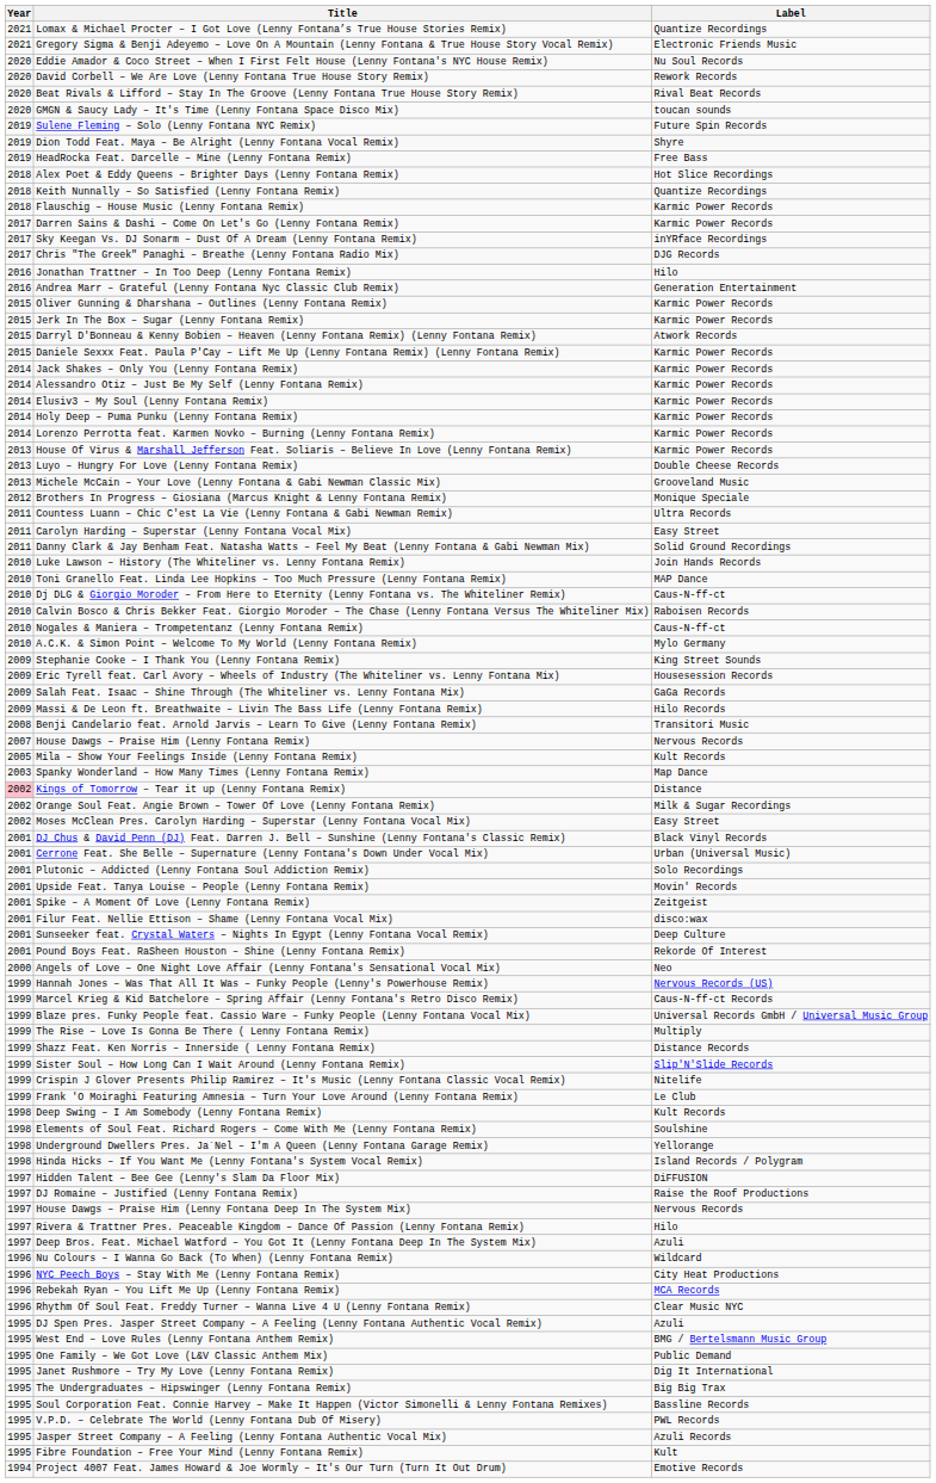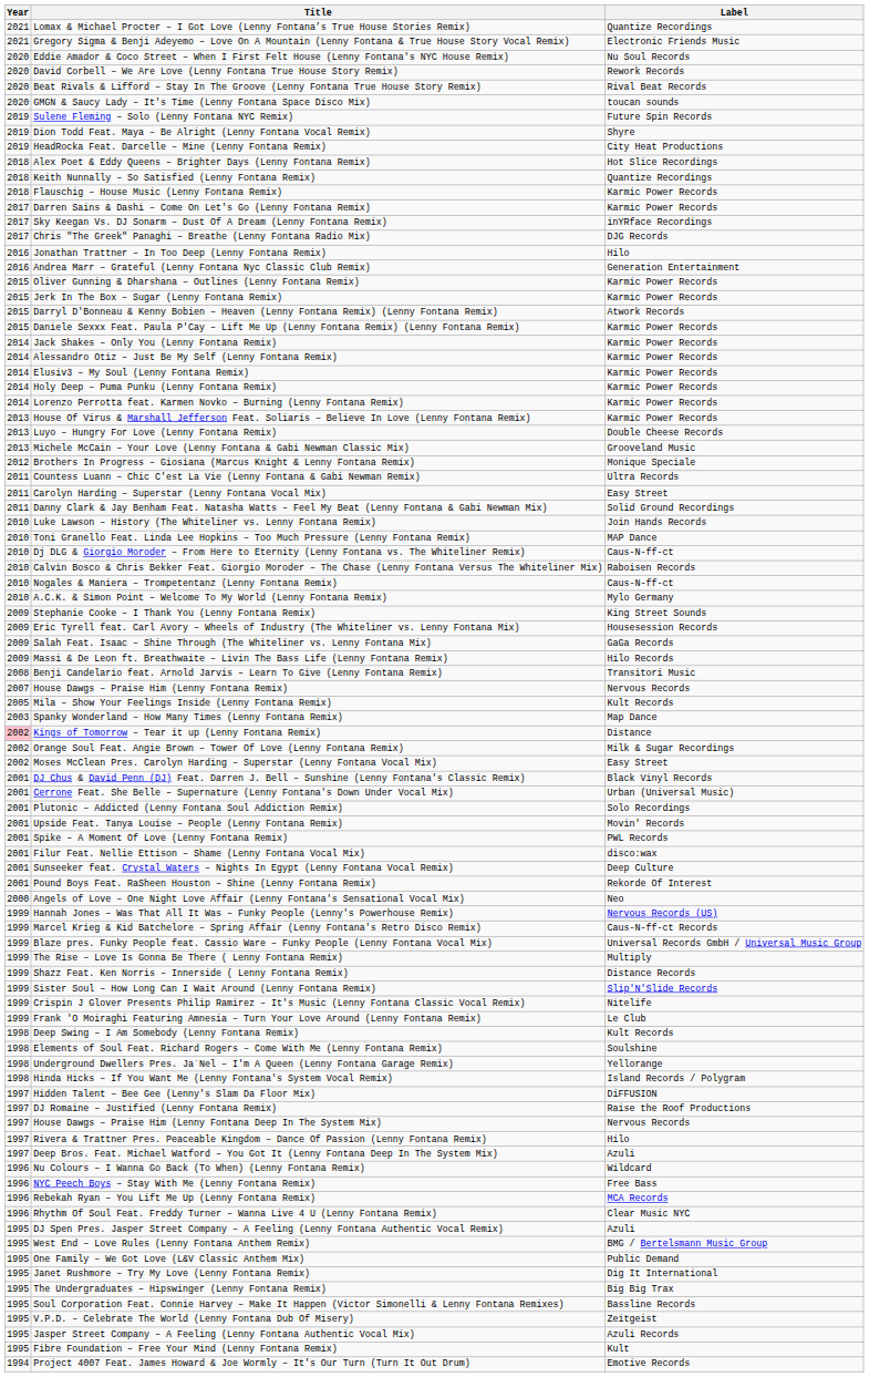 <table class="wikitable sortable">
 <tr>
 <th>Year</th>
 <th>Title</th>
 <th>Label</th>
 </tr>
 <tr>
 <td>2021</td>
 <td>Lomax & Michael Procter – I Got Love (Lenny Fontana’s True House Stories Remix)</td>
 <td>Quantize Recordings</td>
 </tr>
 <tr>
 <td>2021</td>
 <td>Gregory Sigma & Benji Adeyemo – Love On A Mountain (Lenny Fontana & True House Story Vocal Remix)</td>
 <td>Electronic Friends Music</td>
 </tr>
 <tr>
 <td>2020</td>
 <td>Eddie Amador & Coco Street – When I First Felt House (Lenny Fontana's NYC House Remix)</td>
 <td>Nu Soul Records</td>
 </tr>
 <tr>
 <td>2020</td>
 <td>David Corbell – We Are Love (Lenny Fontana True House Story Remix)</td>
 <td>Rework Records</td>
 </tr>
 <tr>
 <td>2020</td>
 <td>Beat Rivals & Lifford – Stay In The Groove (Lenny Fontana True House Story Remix)</td>
 <td>Rival Beat Records</td>
 </tr>
 <tr>
 <td>2020</td>
 <td>GMGN &  Saucy Lady – It's Time (Lenny Fontana Space Disco Mix)</td>
 <td>toucan sounds</td>
 </tr>
 <tr>
 <td>2019</td>
 <td><a href='#'>Sulene Fleming</a> – Solo (Lenny Fontana NYC Remix)</td>
 <td>Future Spin Records</td>
 </tr>
 <tr>
 <td>2019</td>
 <td>Dion Todd Feat. Maya – Be Alright (Lenny Fontana Vocal Remix)</td>
 <td>Shyre</td>
 </tr>
 <tr>
 <td>2019</td>
 <td>HeadRocka Feat. Darcelle – Mine (Lenny Fontana Remix)</td>
-<td>Free Bass</td>
+<td>City Heat Productions</td>
 </tr>
 <tr>
 <td>2018</td>
 <td>Alex Poet & Eddy Queens – Brighter Days (Lenny Fontana Remix)</td>
 <td>Hot Slice Recordings</td>
 </tr>
 <tr>
 <td>2018</td>
 <td>Keith Nunnally – So Satisfied (Lenny Fontana Remix)</td>
 <td>Quantize Recordings</td>
 </tr>
 <tr>
 <td>2018</td>
 <td>Flauschig – House Music (Lenny Fontana Remix)</td>
 <td>Karmic Power Records</td>
 </tr>
 <tr>
 <td>2017</td>
 <td>Darren Sains & Dashi – Come On Let's Go (Lenny Fontana Remix)</td>
 <td>Karmic Power Records</td>
 </tr>
 <tr>
 <td>2017</td>
 <td>Sky Keegan Vs. DJ Sonarm – Dust Of A Dream (Lenny Fontana Remix)</td>
 <td>inYRface Recordings</td>
 </tr>
 <tr>
 <td>2017</td>
 <td>Chris "The Greek" Panaghi – Breathe (Lenny Fontana Radio Mix)</td>
 <td>DJG Records</td>
 </tr>
 <tr>
 <td>2016</td>
 <td>Jonathan Trattner – In Too Deep (Lenny Fontana Remix)</td>
 <td>Hilo</td>
 </tr>
 <tr>
 <td>2016</td>
 <td>Andrea Marr – Grateful (Lenny Fontana Nyc Classic Club Remix)</td>
 <td>Generation Entertainment</td>
 </tr>
 <tr>
 <td>2015</td>
 <td>Oliver Gunning & Dharshana – Outlines (Lenny Fontana Remix)</td>
 <td>Karmic Power Records</td>
 </tr>
 <tr>
 <td>2015</td>
 <td>Jerk In The Box – Sugar (Lenny Fontana Remix)</td>
 <td>Karmic Power Records</td>
 </tr>
 <tr>
 <td>2015</td>
 <td>Darryl D'Bonneau & Kenny Bobien – Heaven (Lenny Fontana Remix) (Lenny Fontana Remix)</td>
 <td>Atwork Records</td>
 </tr>
 <tr>
 <td>2015</td>
 <td>Daniele Sexxx Feat. Paula P'Cay – Lift Me Up (Lenny Fontana Remix) (Lenny Fontana Remix)</td>
 <td>Karmic Power Records</td>
 </tr>
 <tr>
 <td>2014</td>
 <td>Jack Shakes – Only You (Lenny Fontana Remix)</td>
 <td>Karmic Power Records</td>
 </tr>
 <tr>
 <td>2014</td>
 <td>Alessandro Otiz – Just Be My Self (Lenny Fontana Remix)</td>
 <td>Karmic Power Records</td>
 </tr>
 <tr>
 <td>2014</td>
 <td>Elusiv3 – My Soul (Lenny Fontana Remix)</td>
 <td>Karmic Power Records</td>
 </tr>
 <tr>
 <td>2014</td>
 <td>Holy Deep – Puma Punku (Lenny Fontana Remix)</td>
 <td>Karmic Power Records</td>
 </tr>
 <tr>
 <td>2014</td>
 <td>Lorenzo Perrotta feat. Karmen Novko – Burning (Lenny Fontana Remix)</td>
 <td>Karmic Power Records</td>
 </tr>
 <tr>
 <td>2013</td>
 <td>House Of Virus & <a href='#'>Marshall Jefferson</a> Feat. Soliaris – Believe In Love (Lenny Fontana Remix)</td>
 <td>Karmic Power Records</td>
 </tr>
 <tr>
 <td>2013</td>
 <td>Luyo – Hungry For Love (Lenny Fontana Remix)</td>
 <td>Double Cheese Records</td>
 </tr>
 <tr>
 <td>2013</td>
 <td>Michele McCain – Your Love (Lenny Fontana & Gabi Newman Classic Mix)</td>
 <td>Grooveland Music</td>
 </tr>
 <tr>
 <td>2012</td>
 <td>Brothers In Progress – Giosiana (Marcus Knight & Lenny Fontana Remix)</td>
 <td>Monique Speciale</td>
 </tr>
 <tr>
 <td>2011</td>
 <td>Countess Luann – Chic C'est La Vie (Lenny Fontana & Gabi Newman Remix)</td>
 <td>Ultra Records</td>
 </tr>
 <tr>
 <td>2011</td>
 <td>Carolyn Harding – Superstar (Lenny Fontana Vocal Mix)</td>
 <td>Easy Street</td>
 </tr>
 <tr>
 <td>2011</td>
 <td>Danny Clark & Jay Benham Feat. Natasha Watts – Feel My Beat (Lenny Fontana & Gabi Newman Mix)</td>
 <td>Solid Ground Recordings</td>
 </tr>
 <tr>
 <td>2010</td>
 <td>Luke Lawson – History (The Whiteliner vs. Lenny Fontana Remix)</td>
 <td>Join Hands Records</td>
 </tr>
 <tr>
 <td>2010</td>
 <td>Toni Granello Feat. Linda Lee Hopkins – Too Much Pressure (Lenny Fontana Remix)</td>
 <td>MAP Dance</td>
 </tr>
 <tr>
 <td>2010</td>
 <td>Dj DLG & <a href='#'>Giorgio Moroder</a> – From Here to Eternity (Lenny Fontana vs. The Whiteliner Remix)</td>
 <td>Caus-N-ff-ct</td>
 </tr>
 <tr>
 <td>2010</td>
 <td>Calvin Bosco & Chris Bekker Feat. Giorgio Moroder – The Chase (Lenny Fontana Versus The Whiteliner Mix)</td>
 <td>Raboisen Records</td>
 </tr>
 <tr>
 <td>2010</td>
 <td>Nogales & Maniera – Trompetentanz (Lenny Fontana Remix)</td>
 <td>Caus-N-ff-ct</td>
 </tr>
 <tr>
 <td>2010</td>
 <td>A.C.K. & Simon Point – Welcome To My World (Lenny Fontana Remix)</td>
 <td>Mylo Germany</td>
 </tr>
 <tr>
 <td>2009</td>
 <td>Stephanie Cooke – I Thank You (Lenny Fontana Remix)</td>
 <td>King Street Sounds</td>
 </tr>
 <tr>
 <td>2009</td>
 <td>Eric Tyrell feat. Carl Avory – Wheels of Industry (The Whiteliner vs. Lenny Fontana Mix)</td>
 <td>Housesession Records</td>
 </tr>
 <tr>
 <td>2009</td>
 <td>Salah Feat. Isaac – Shine Through (The Whiteliner vs. Lenny Fontana Mix)</td>
 <td>GaGa Records</td>
 </tr>
 <tr>
 <td>2009</td>
 <td>Massi & De Leon ft. Breathwaite – Livin The Bass Life (Lenny Fontana Remix)</td>
 <td>Hilo Records</td>
 </tr>
 <tr>
 <td>2008</td>
 <td>Benji Candelario feat. Arnold Jarvis – Learn To Give (Lenny Fontana Remix)</td>
 <td>Transitori Music</td>
 </tr>
 <tr>
 <td>2007</td>
 <td>House Dawgs – Praise Him (Lenny Fontana Remix)</td>
 <td>Nervous Records</td>
 </tr>
 <tr>
 <td>2005</td>
 <td>Mila – Show Your Feelings Inside (Lenny Fontana Remix)</td>
 <td>Kult Records</td>
 </tr>
 <tr>
 <td>2003</td>
 <td>Spanky Wonderland – How Many Times (Lenny Fontana Remix)</td>
 <td>Map Dance</td>
 </tr>
 <tr>
 <td style="background: pink;">2002</td>
 <td><a href='#'>Kings of Tomorrow</a> – Tear it up (Lenny Fontana Remix)</td>
 <td>Distance</td>
 </tr>
 <tr>
 <td>2002</td>
 <td>Orange Soul Feat. Angie Brown – Tower Of Love (Lenny Fontana Remix)</td>
 <td>Milk & Sugar Recordings</td>
 </tr>
 <tr>
 <td>2002</td>
 <td>Moses McClean Pres. Carolyn Harding – Superstar (Lenny Fontana Vocal Mix)</td>
 <td>Easy Street</td>
 </tr>
 <tr>
 <td>2001</td>
 <td><a href='#'>DJ Chus</a> & <a href='#'>David Penn (DJ)</a> Feat. Darren J. Bell – Sunshine (Lenny Fontana's Classic Remix)</td>
 <td>Black Vinyl Records</td>
 </tr>
 <tr>
 <td>2001</td>
 <td><a href='#'>Cerrone</a> Feat. She Belle – Supernature (Lenny Fontana's Down Under Vocal Mix)</td>
 <td>Urban (Universal Music)</td>
 </tr>
 <tr>
 <td>2001</td>
 <td>Plutonic – Addicted (Lenny Fontana Soul Addiction Remix)</td>
 <td>Solo Recordings</td>
 </tr>
 <tr>
 <td>2001</td>
 <td>Upside Feat. Tanya Louise – People (Lenny Fontana Remix)</td>
 <td>Movin' Records</td>
 </tr>
 <tr>
 <td>2001</td>
 <td>Spike – A Moment Of Love (Lenny Fontana Remix)</td>
-<td>Zeitgeist</td>
+<td>PWL Records</td>
 </tr>
 <tr>
 <td>2001</td>
 <td>Filur Feat. Nellie Ettison – Shame (Lenny Fontana Vocal Mix)</td>
 <td>disco:wax</td>
 </tr>
 <tr>
 <td>2001</td>
 <td>Sunseeker feat. <a href='#'>Crystal Waters</a> – Nights In Egypt (Lenny Fontana Vocal Remix)</td>
 <td>Deep Culture</td>
 </tr>
 <tr>
 <td>2001</td>
 <td>Pound Boys Feat. RaSheen Houston – Shine (Lenny Fontana Remix)</td>
 <td>Rekorde Of Interest</td>
 </tr>
 <tr>
 <td>2000</td>
 <td>Angels of Love – One Night Love Affair (Lenny Fontana's Sensational Vocal Mix)</td>
 <td>Neo</td>
 </tr>
 <tr>
 <td>1999</td>
 <td>Hannah Jones – Was That All It Was – Funky People (Lenny's Powerhouse Remix)</td>
 <td><a href='#'>Nervous Records (US)</a></td>
 </tr>
 <tr>
 <td>1999</td>
 <td>Marcel Krieg & Kid Batchelore – Spring Affair (Lenny Fontana's Retro Disco Remix)</td>
 <td>Caus-N-ff-ct Records</td>
 </tr>
 <tr>
 <td>1999</td>
 <td>Blaze pres. Funky People feat. Cassio Ware – Funky People (Lenny Fontana Vocal Mix)</td>
 <td>Universal Records GmbH / <a href='#'>Universal Music Group</a></td>
 </tr>
 <tr>
 <td>1999</td>
 <td>The Rise – Love Is Gonna Be There ( Lenny Fontana Remix)</td>
 <td>Multiply</td>
 </tr>
 <tr>
 <td>1999</td>
 <td>Shazz Feat. Ken Norris – Innerside ( Lenny Fontana Remix)</td>
 <td>Distance Records</td>
 </tr>
 <tr>
 <td>1999</td>
 <td>Sister Soul – How Long Can I Wait Around (Lenny Fontana Remix)</td>
 <td><a href='#'>Slip'N'Slide Records</a></td>
 </tr>
 <tr>
 <td>1999</td>
 <td>Crispin J Glover Presents Philip Ramirez – It's Music (Lenny Fontana Classic Vocal Remix)</td>
 <td>Nitelife</td>
 </tr>
 <tr>
 <td>1999</td>
 <td>Frank 'O Moiraghi Featuring Amnesia – Turn Your Love Around (Lenny Fontana Remix)</td>
 <td>Le Club</td>
 </tr>
 <tr>
 <td>1998</td>
 <td>Deep Swing – I Am Somebody (Lenny Fontana Remix)</td>
 <td>Kult Records</td>
 </tr>
 <tr>
 <td>1998</td>
 <td>Elements of Soul Feat. Richard Rogers – Come With Me (Lenny Fontana Remix)</td>
 <td>Soulshine</td>
 </tr>
 <tr>
 <td>1998</td>
 <td>Underground Dwellers Pres. Ja´Nel – I'm A Queen (Lenny Fontana Garage Remix)</td>
 <td>Yellorange</td>
 </tr>
 <tr>
 <td>1998</td>
 <td>Hinda Hicks – If You Want Me (Lenny Fontana's System Vocal Remix)</td>
 <td>Island Records / Polygram</td>
 </tr>
 <tr>
 <td>1997</td>
 <td>Hidden Talent – Bee Gee (Lenny's Slam Da Floor Mix)</td>
 <td>DiFFUSION</td>
 </tr>
 <tr>
 <td>1997</td>
 <td>DJ Romaine – Justified (Lenny Fontana Remix)</td>
 <td>Raise the Roof Productions</td>
 </tr>
 <tr>
 <td>1997</td>
 <td>House Dawgs – Praise Him (Lenny Fontana Deep In The System Mix)</td>
 <td>Nervous Records</td>
 </tr>
 <tr>
 <td>1997</td>
 <td>Rivera & Trattner Pres. Peaceable Kingdom – Dance Of Passion (Lenny Fontana Remix)</td>
 <td>Hilo</td>
 </tr>
 <tr>
 <td>1997</td>
 <td>Deep Bros. Feat. Michael Watford – You Got It (Lenny Fontana Deep In The System Mix)</td>
 <td>Azuli</td>
 </tr>
 <tr>
 <td>1996</td>
 <td>Nu Colours – I Wanna Go Back (To When) (Lenny Fontana Remix)</td>
 <td>Wildcard</td>
 </tr>
 <tr>
 <td>1996</td>
 <td><a href='#'>NYC Peech Boys</a> – Stay With Me (Lenny Fontana Remix)</td>
-<td>City Heat Productions</td>
+<td>Free Bass</td>
 </tr>
 <tr>
 <td>1996</td>
 <td>Rebekah Ryan – You Lift Me Up (Lenny Fontana Remix)</td>
 <td><a href='#'>MCA Records</a></td>
 </tr>
 <tr>
 <td>1996</td>
 <td>Rhythm Of Soul Feat. Freddy Turner – Wanna Live 4 U (Lenny Fontana Remix)</td>
 <td>Clear Music NYC</td>
 </tr>
 <tr>
 <td>1995</td>
 <td>DJ Spen Pres. Jasper Street Company – A Feeling (Lenny Fontana Authentic Vocal Remix)</td>
 <td>Azuli</td>
 </tr>
 <tr>
 <td>1995</td>
 <td>West End – Love Rules (Lenny Fontana Anthem Remix)</td>
 <td>BMG / <a href='#'>Bertelsmann Music Group</a></td>
 </tr>
 <tr>
 <td>1995</td>
 <td>One Family – We Got Love (L&V Classic Anthem Mix)</td>
 <td>Public Demand</td>
 </tr>
 <tr>
 <td>1995</td>
 <td>Janet Rushmore – Try My Love (Lenny Fontana Remix)</td>
 <td>Dig It International</td>
 </tr>
 <tr>
 <td>1995</td>
 <td>The Undergraduates – Hipswinger (Lenny Fontana Remix)</td>
 <td>Big Big Trax</td>
 </tr>
 <tr>
 <td>1995</td>
 <td>Soul Corporation Feat. Connie Harvey – Make It Happen (Victor Simonelli & Lenny Fontana Remixes)</td>
 <td>Bassline Records</td>
 </tr>
 <tr>
 <td>1995</td>
 <td>V.P.D. – Celebrate The World (Lenny Fontana Dub Of Misery)</td>
-<td>PWL Records</td>
+<td>Zeitgeist</td>
 </tr>
 <tr>
 <td>1995</td>
 <td>Jasper Street Company – A Feeling (Lenny Fontana Authentic Vocal Mix)</td>
 <td>Azuli Records</td>
 </tr>
 <tr>
 <td>1995</td>
 <td>Fibre Foundation – Free Your Mind  (Lenny Fontana Remix)</td>
 <td>Kult</td>
 </tr>
 <tr>
 <td>1994</td>
 <td>Project 4007 Feat. James Howard & Joe Wormly – It's Our Turn (Turn It Out Drum)</td>
 <td>Emotive Records</td>
 </tr>
 </table>
